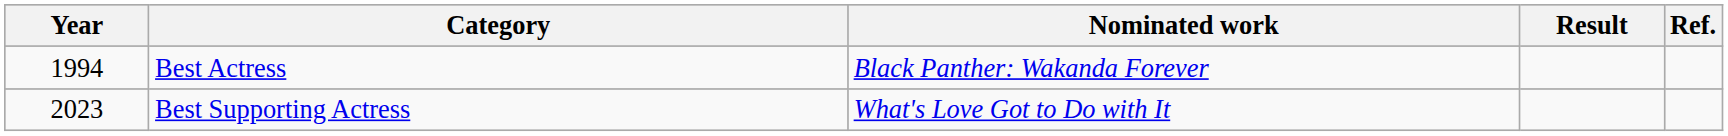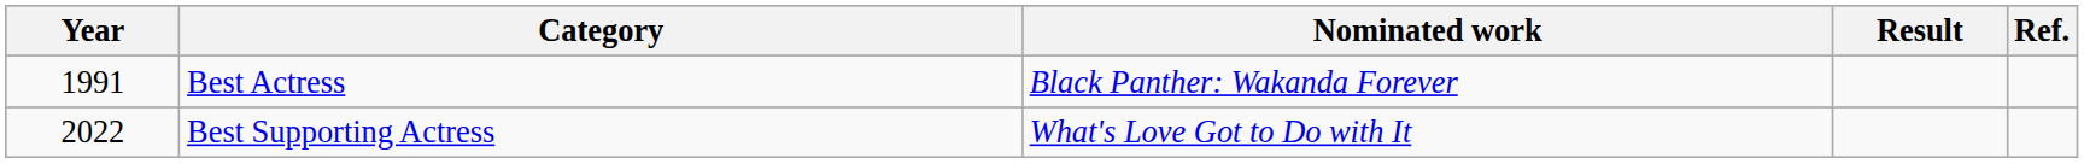 <table class=wikitable>
 <tr>
 <th scope="col" style="width:5em;">Year</th>
 <th scope="col" style="width:26em;">Category</th>
 <th scope="col" style="width:25em;">Nominated work</th>
 <th scope="col" style="width:5em;">Result</th>
 <th>Ref.</th>
 </tr>
 <tr>
-<td style="text-align:center;">1994</td>
+<td style="text-align:center;">1991</td>
 <td><a href='#'>Best Actress</a></td>
 <td><em><a href='#'>Black Panther: Wakanda Forever</a></em></td>
 <td></td>
 <td></td>
 </tr>
 <tr>
-<td style="text-align:center;">2023</td>
+<td style="text-align:center;">2022</td>
 <td><a href='#'>Best Supporting Actress</a></td>
 <td><em><a href='#'>What's Love Got to Do with It</a></em></td>
 <td></td>
 <td></td>
 </tr>
 </table>
